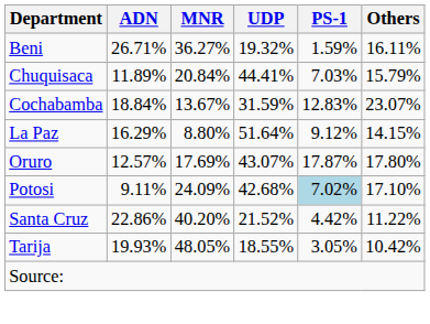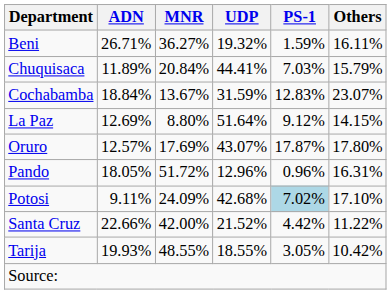 <table class="wikitable sortable" style="text-align:right">
 <tr>
 <th>Department</th>
 <th><a href='#'>ADN</a></th>
 <th><a href='#'>MNR</a></th>
 <th><a href='#'>UDP</a></th>
 <th><a href='#'>PS-1</a></th>
 <th>Others</th>
 </tr>
 <tr>
 <td align=left><a href='#'>Beni</a></td>
 <td>26.71%</td>
 <td>36.27%</td>
 <td>19.32%</td>
 <td>1.59%</td>
 <td>16.11%</td>
 </tr>
 <tr>
 <td align=left><a href='#'>Chuquisaca</a></td>
 <td>11.89%</td>
 <td>20.84%</td>
 <td>44.41%</td>
 <td>7.03%</td>
 <td>15.79%</td>
 </tr>
 <tr>
 <td align=left><a href='#'>Cochabamba</a></td>
 <td>18.84%</td>
 <td>13.67%</td>
 <td>31.59%</td>
 <td>12.83%</td>
 <td>23.07%</td>
 </tr>
 <tr>
 <td align=left><a href='#'>La Paz</a></td>
-<td>16.29%</td>
+<td>12.69%</td>
 <td>8.80%</td>
 <td>51.64%</td>
 <td>9.12%</td>
 <td>14.15%</td>
 </tr>
 <tr>
 <td align=left><a href='#'>Oruro</a></td>
 <td>12.57%</td>
 <td>17.69%</td>
 <td>43.07%</td>
 <td>17.87%</td>
 <td>17.80%</td>
 </tr>
 <tr>
+<td align=left><a href='#'>Pando</a></td>
+<td>18.05%</td>
+<td>51.72%</td>
+<td>12.96%</td>
+<td>0.96%</td>
+<td>16.31%</td>
+</tr>
+<tr>
 <td align=left><a href='#'>Potosi</a></td>
 <td>9.11%</td>
 <td>24.09%</td>
 <td>42.68%</td>
 <td style="background: lightblue;">7.02%</td>
 <td>17.10%</td>
 </tr>
 <tr>
 <td align=left><a href='#'>Santa Cruz</a></td>
-<td>22.86%</td>
-<td>40.20%</td>
+<td>22.66%</td>
+<td>42.00%</td>
 <td>21.52%</td>
 <td>4.42%</td>
 <td>11.22%</td>
 </tr>
 <tr>
 <td align=left><a href='#'>Tarija</a></td>
 <td>19.93%</td>
-<td>48.05%</td>
+<td>48.55%</td>
 <td>18.55%</td>
 <td>3.05%</td>
 <td>10.42%</td>
 </tr>
 <tr class=sortbottom>
 <td colspan="6" align=left>Source: </td>
 </tr>
 </table>
